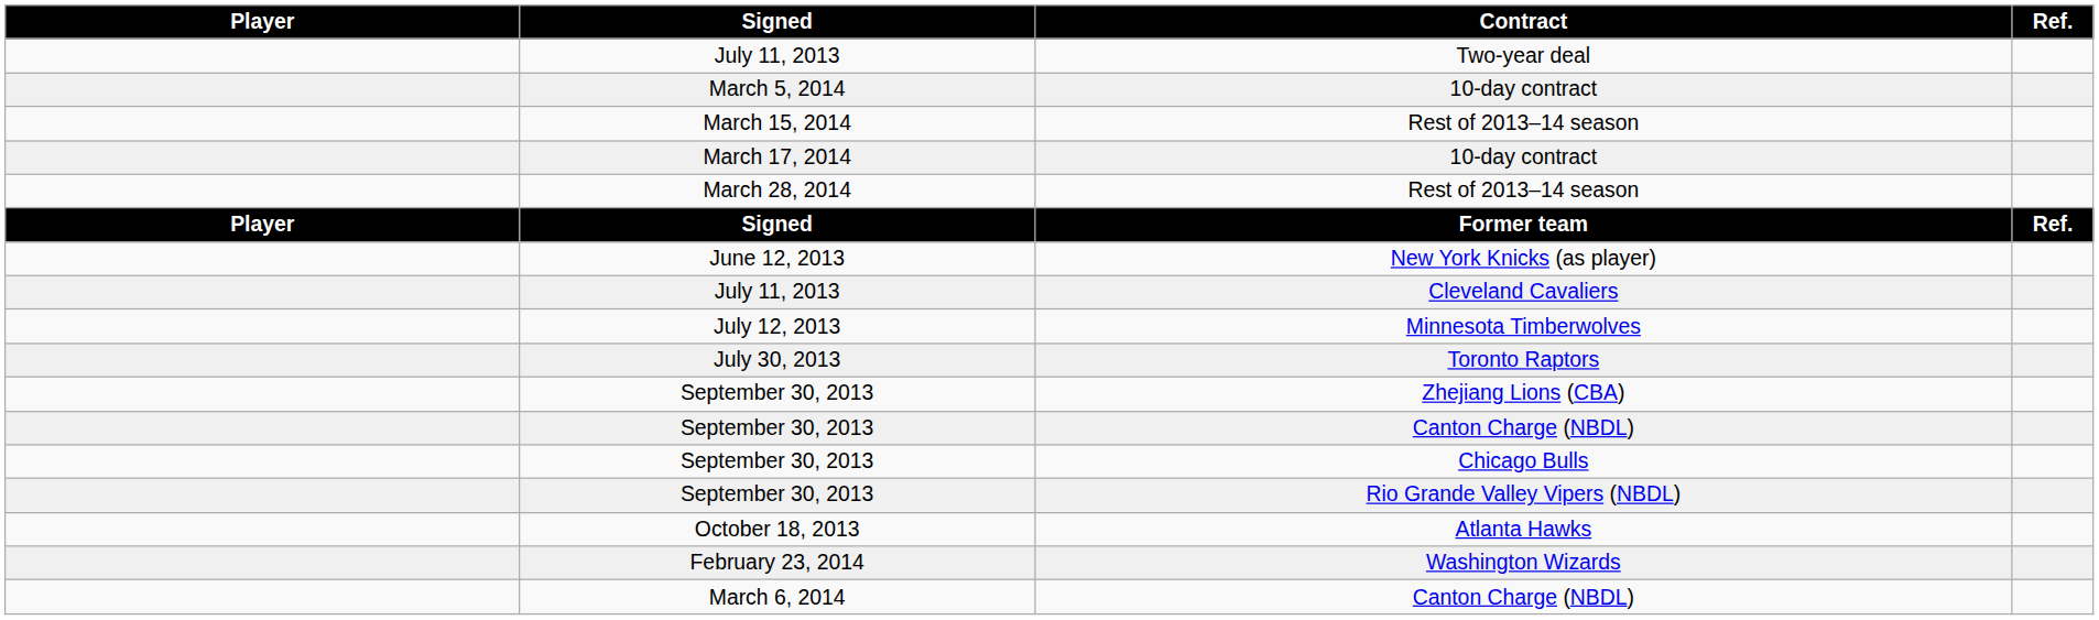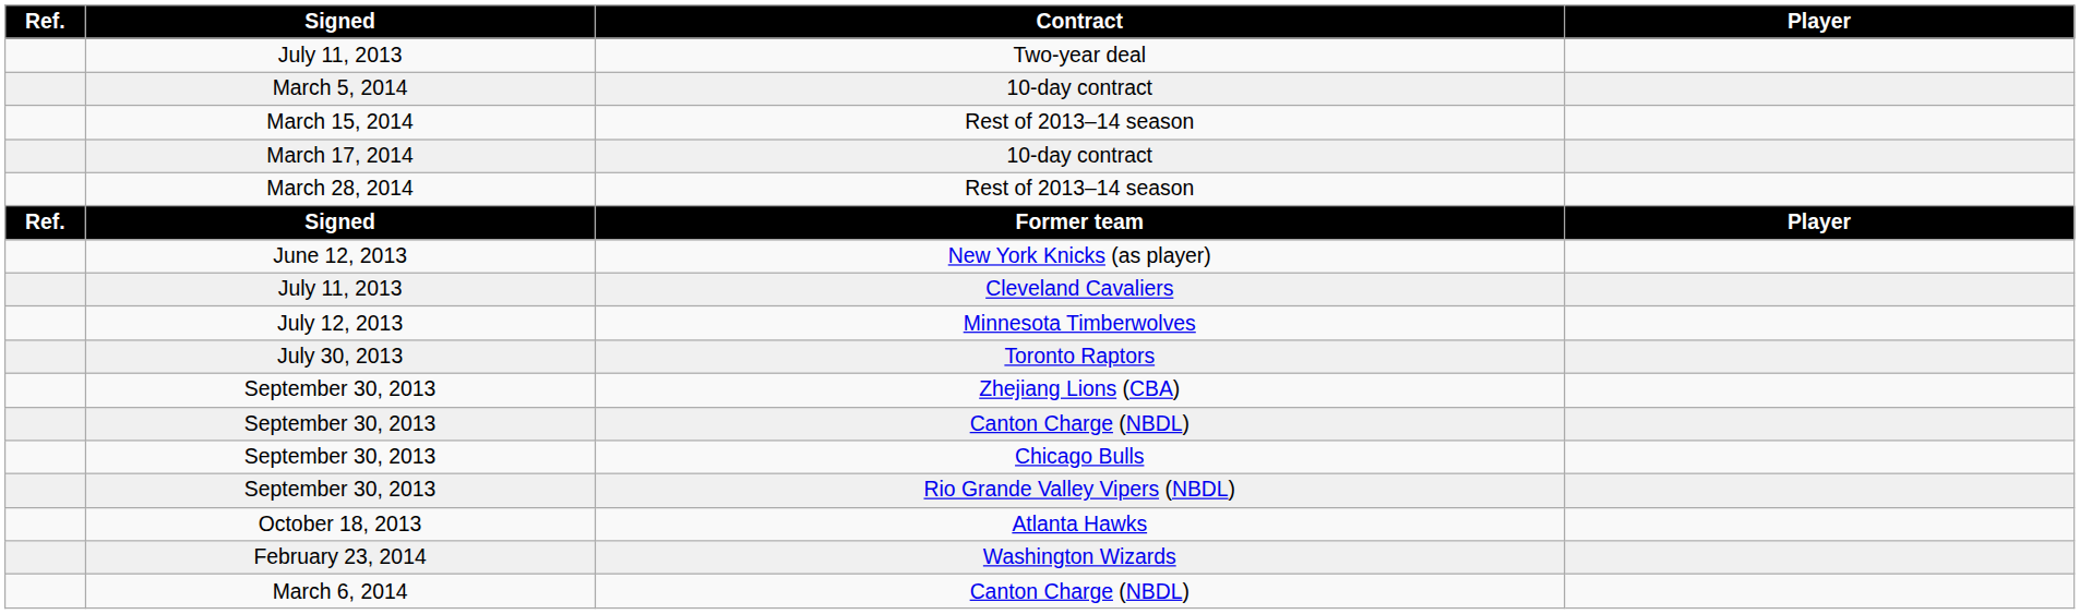 <table class="wikitable sortable sortable" style="text-align: center;">
 <tr>
-<th style="background:#000; color:white" width="10%">Player</th>
+<th style="background:#000; color:white" width="1%" class="unsortable">Ref.</th>
 <th style="background:#000; color:white" width="10%">Signed</th>
 <th style="background:#000; color:white" width="9%">Contract</th>
-<th style="background:#000; color:white" width="1%" class="unsortable">Ref.</th>
+<th style="background:#000; color:white" width="10%">Player</th>
 </tr>
 <tr>
 <td></td>
 <td>July 11, 2013</td>
 <td>Two-year deal</td>
 <td></td>
 </tr>
 <tr style="background:#f0f0f0;">
 <td></td>
 <td>March 5, 2014</td>
 <td>10-day contract</td>
 <td></td>
 </tr>
 <tr>
 <td></td>
 <td>March 15, 2014</td>
 <td>Rest of 2013–14 season</td>
 <td></td>
 </tr>
 <tr style="background:#f0f0f0;">
 <td></td>
 <td>March 17, 2014</td>
 <td>10-day contract</td>
 <td></td>
 </tr>
 <tr>
 <td></td>
 <td>March 28, 2014</td>
 <td>Rest of 2013–14 season</td>
 <td></td>
 </tr>
 <tr>
-<th style="background:#000; color:white" width="10%">Player</th>
+<th style="background:#000; color:white" width="1%" class="unsortable">Ref.</th>
 <th style="background:#000; color:white" width="10%">Signed</th>
 <th style="background:#000; color:white" width="19%">Former team</th>
-<th style="background:#000; color:white" width="1%" class="unsortable">Ref.</th>
+<th style="background:#000; color:white" width="10%">Player</th>
 </tr>
 <tr>
 <td></td>
 <td>June 12, 2013</td>
 <td><a href='#'>New York Knicks</a> (as player)</td>
 <td></td>
 </tr>
 <tr style="background:#f0f0f0;">
 <td></td>
 <td>July 11, 2013</td>
 <td><a href='#'>Cleveland Cavaliers</a></td>
 <td></td>
 </tr>
 <tr>
 <td></td>
 <td>July 12, 2013</td>
 <td><a href='#'>Minnesota Timberwolves</a></td>
 <td></td>
 </tr>
 <tr style="background:#f0f0f0;">
 <td></td>
 <td>July 30, 2013</td>
 <td><a href='#'>Toronto Raptors</a></td>
 <td></td>
 </tr>
 <tr>
 <td></td>
 <td>September 30, 2013</td>
 <td><a href='#'>Zhejiang Lions</a> (<a href='#'>CBA</a>)</td>
 <td></td>
 </tr>
 <tr style="background:#f0f0f0;">
 <td></td>
 <td>September 30, 2013</td>
 <td><a href='#'>Canton Charge</a> (<a href='#'>NBDL</a>)</td>
 <td></td>
 </tr>
 <tr>
 <td></td>
 <td>September 30, 2013</td>
 <td><a href='#'>Chicago Bulls</a></td>
 <td></td>
 </tr>
 <tr style="background:#f0f0f0;">
 <td></td>
 <td>September 30, 2013</td>
 <td><a href='#'>Rio Grande Valley Vipers</a> (<a href='#'>NBDL</a>)</td>
 <td></td>
 </tr>
 <tr>
 <td></td>
 <td>October 18, 2013</td>
 <td><a href='#'>Atlanta Hawks</a></td>
 <td></td>
 </tr>
 <tr style="background:#f0f0f0;">
 <td></td>
 <td>February 23, 2014</td>
 <td><a href='#'>Washington Wizards</a></td>
 <td></td>
 </tr>
 <tr>
 <td></td>
 <td>March 6, 2014</td>
 <td><a href='#'>Canton Charge</a> (<a href='#'>NBDL</a>)</td>
 <td></td>
 </tr>
 </table>
